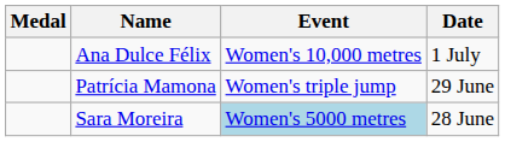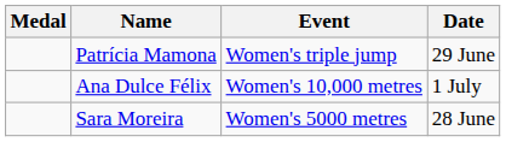 <table class="wikitable sortable">
 <tr>
 <th>Medal</th>
 <th>Name</th>
 <th>Event</th>
 <th>Date</th>
 </tr>
 <tr>
 <td></td>
+<td><a href='#'>Patrícia Mamona</a></td>
+<td><a href='#'>Women's triple jump</a></td>
+<td>29 June</td>
+</tr>
+<tr>
+<td></td>
 <td><a href='#'>Ana Dulce Félix</a></td>
 <td><a href='#'>Women's 10,000 metres</a></td>
 <td>1 July</td>
 </tr>
 <tr>
 <td></td>
-<td><a href='#'>Patrícia Mamona</a></td>
-<td><a href='#'>Women's triple jump</a></td>
-<td>29 June</td>
-</tr>
-<tr>
-<td></td>
 <td><a href='#'>Sara Moreira</a></td>
-<td style="background: lightblue;"><a href='#'>Women's 5000 metres</a></td>
+<td><a href='#'>Women's 5000 metres</a></td>
 <td>28 June</td>
 </tr>
 </table>
